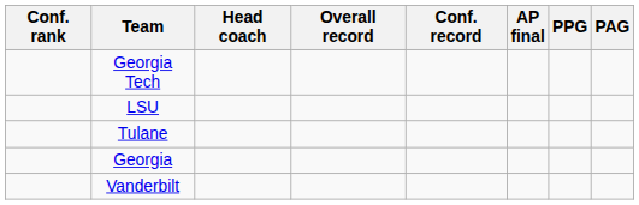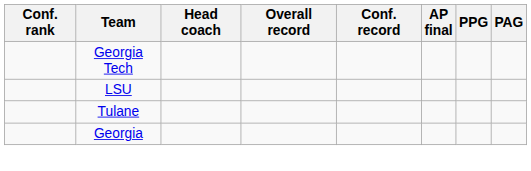 <table class="wikitable sortable" style="text-align:center">
 <tr>
 <th scope="col">Conf. rank</th>
 <th scope="col">Team</th>
 <th scope="col">Head coach</th>
 <th scope="col">Overall record</th>
 <th scope="col">Conf. record</th>
 <th scope="col">AP<br>final</th>
 <th scope="col">PPG</th>
 <th scope="col">PAG</th>
 </tr>
 <tr>
 <td></td>
 <td><a href='#'>Georgia Tech</a></td>
 <td></td>
 <td></td>
 <td></td>
 <td></td>
 <td></td>
 <td></td>
 </tr>
 <tr>
 <td></td>
 <td><a href='#'>LSU</a></td>
 <td></td>
 <td></td>
 <td></td>
 <td></td>
 <td></td>
 <td></td>
 </tr>
 <tr>
 <td></td>
 <td><a href='#'>Tulane</a></td>
 <td></td>
 <td></td>
 <td></td>
 <td></td>
 <td></td>
 <td></td>
 </tr>
 <tr>
 <td></td>
 <td><a href='#'>Georgia</a></td>
 <td></td>
 <td></td>
 <td></td>
 <td></td>
 <td></td>
 <td></td>
 </tr>
-<tr>
-<td></td>
-<td><a href='#'>Vanderbilt</a></td>
-<td></td>
-<td></td>
-<td></td>
-<td></td>
-<td></td>
-<td></td>
-</tr>
 </table>
